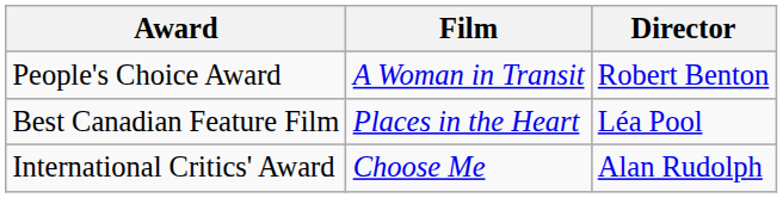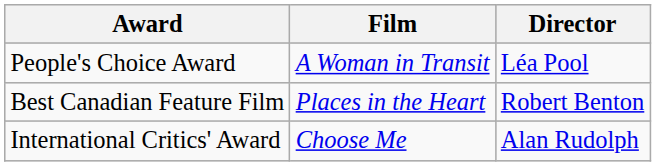 <table class="wikitable">
 <tr>
 <th>Award</th>
 <th>Film</th>
 <th>Director</th>
 </tr>
 <tr>
 <td>People's Choice Award</td>
 <td><em><a href='#'>A Woman in Transit</a></em></td>
-<td><a href='#'>Robert Benton</a></td>
+<td><a href='#'>Léa Pool</a></td>
 </tr>
 <tr>
 <td>Best Canadian Feature Film</td>
 <td><em><a href='#'>Places in the Heart</a></em></td>
-<td><a href='#'>Léa Pool</a></td>
+<td><a href='#'>Robert Benton</a></td>
 </tr>
 <tr>
 <td>International Critics' Award</td>
 <td><em><a href='#'>Choose Me</a></em></td>
 <td><a href='#'>Alan Rudolph</a></td>
 </tr>
 </table>
